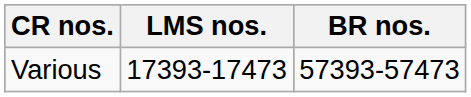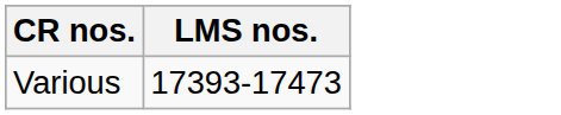 <table class="wikitable">
 <tr>
 <th>CR nos.</th>
 <th>LMS nos.</th>
-<th>BR nos.</th>
 </tr>
 <tr>
 <td>Various</td>
 <td>17393-17473</td>
-<td>57393-57473</td>
 </tr>
 </table>
